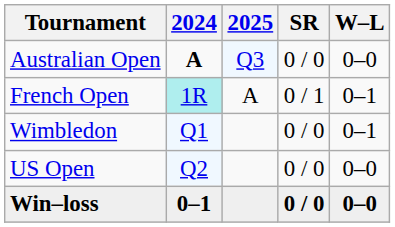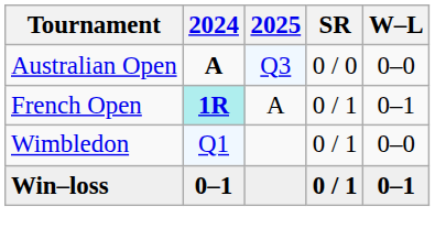 <table class=wikitable style=text-align:center>
 <tr>
 <th>Tournament</th>
 <th><a href='#'>2024</a></th>
 <th><a href='#'>2025</a></th>
 <th>SR</th>
 <th>W–L</th>
 </tr>
 <tr>
 <td style=text-align:left><a href='#'>Australian Open</a></td>
 <td><strong>A</strong></td>
 <td bgcolor=#f0f8ff><a href='#'>Q3</a></td>
 <td>0 / 0</td>
 <td>0–0</td>
 </tr>
 <tr>
 <td style=text-align:left><a href='#'>French Open</a></td>
-<td bgcolor=afeeee><a href='#'>1R</a></td>
+<td bgcolor=afeeee><strong><a href='#'>1R</a></strong></td>
 <td>A</td>
 <td>0 / 1</td>
 <td>0–1</td>
 </tr>
 <tr>
 <td style=text-align:left><a href='#'>Wimbledon</a></td>
 <td bgcolor=#f0f8ff><a href='#'>Q1</a></td>
 <td></td>
-<td>0 / 0</td>
-<td>0–1</td>
-</tr>
-<tr>
-<td style=text-align:left><a href='#'>US Open</a></td>
-<td bgcolor=#f0f8ff><a href='#'>Q2</a></td>
-<td></td>
-<td>0 / 0</td>
+<td>0 / 1</td>
 <td>0–0</td>
 </tr>
 <tr style=background:#efefef;font-weight:bold>
 <td style=text-align:left>Win–loss</td>
 <td>0–1</td>
 <td></td>
-<td>0 / 0</td>
-<td>0–0</td>
+<td>0 / 1</td>
+<td>0–1</td>
 </tr>
 </table>
